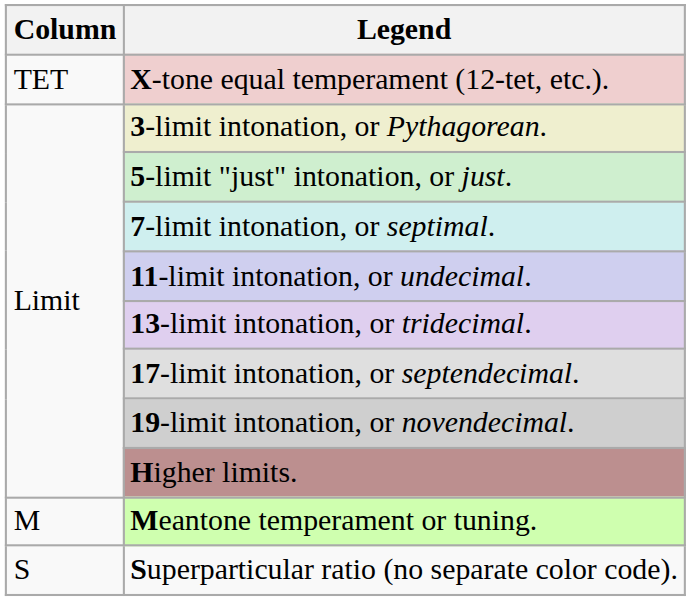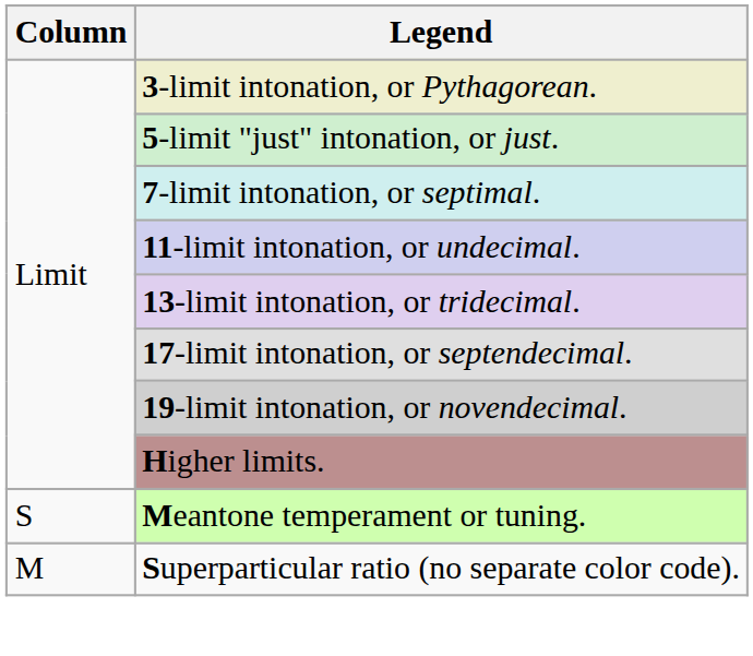 <table class="wikitable" style="font-size:90%; float:right; clear:right; margin: 0 0 1em 1em;">
 <tr>
 <th>Column</th>
 <th>Legend</th>
-</tr>
-<tr>
-<td>TET</td>
-<td bgcolor="#EFCFCF"><strong>X</strong>-tone equal temperament (12-tet, etc.).</td>
 </tr>
 <tr>
 <td rowspan="8">Limit</td>
 <td bgcolor="#EFEFCF"><strong>3</strong>-limit intonation, or <em>Pythagorean</em>.</td>
 </tr>
 <tr>
 <td bgcolor="#CFEFCF"><strong>5</strong>-limit "just" intonation, or <em>just</em>.</td>
 </tr>
 <tr>
 <td bgcolor="#CFEFEF"><strong>7</strong>-limit intonation, or <em>septimal</em>.</td>
 </tr>
 <tr>
 <td bgcolor="#CFCFEF"><strong>11</strong>-limit intonation, or <em>undecimal</em>.</td>
 </tr>
 <tr>
 <td bgcolor="#DFCFEF"><strong>13</strong>-limit intonation, or <em>tridecimal</em>.</td>
 </tr>
 <tr>
 <td bgcolor="#DFDFDF"><strong>17</strong>-limit intonation, or <em>septendecimal</em>.</td>
 </tr>
 <tr>
 <td bgcolor="#CFCFCF"><strong>19</strong>-limit intonation, or <em>novendecimal</em>.</td>
 </tr>
 <tr>
 <td bgcolor="#BC8F8F"><strong>H</strong>igher limits.</td>
 </tr>
 <tr>
-<td>M</td>
+<td>S</td>
 <td bgcolor="#CFFFAF"><strong>M</strong>eantone temperament or tuning.</td>
 </tr>
 <tr>
-<td>S</td>
+<td>M</td>
 <td><strong>S</strong>uperparticular ratio (no separate color code).</td>
 </tr>
 </table>
